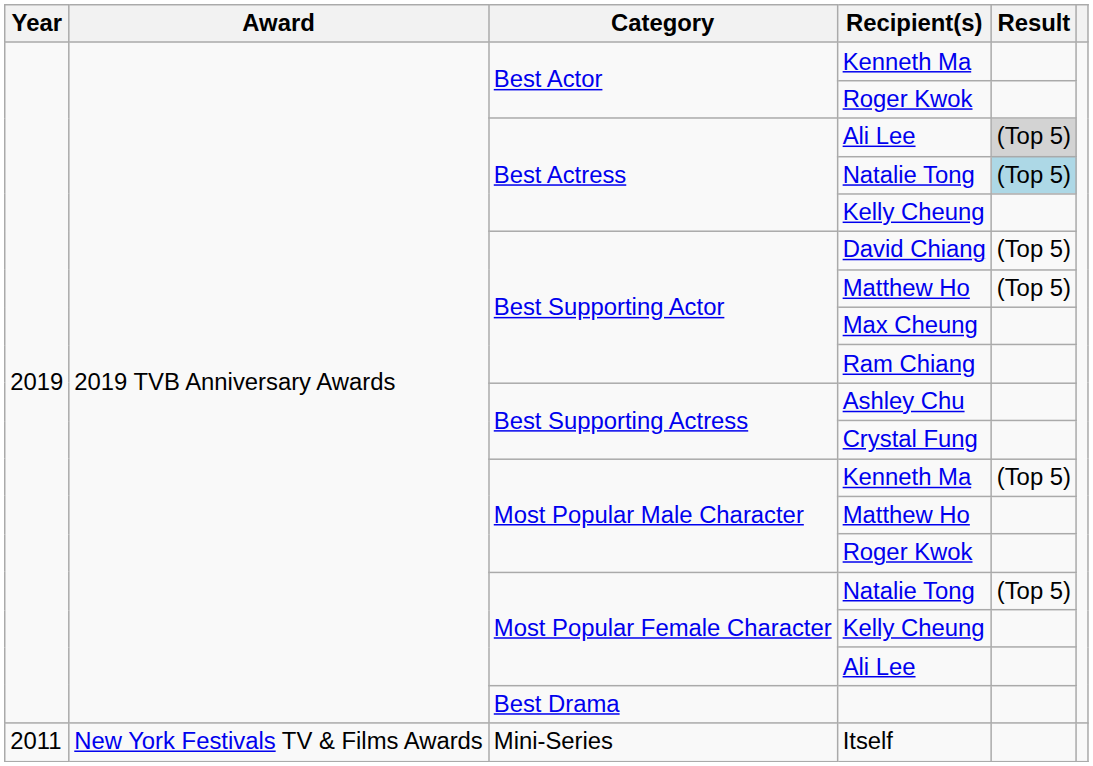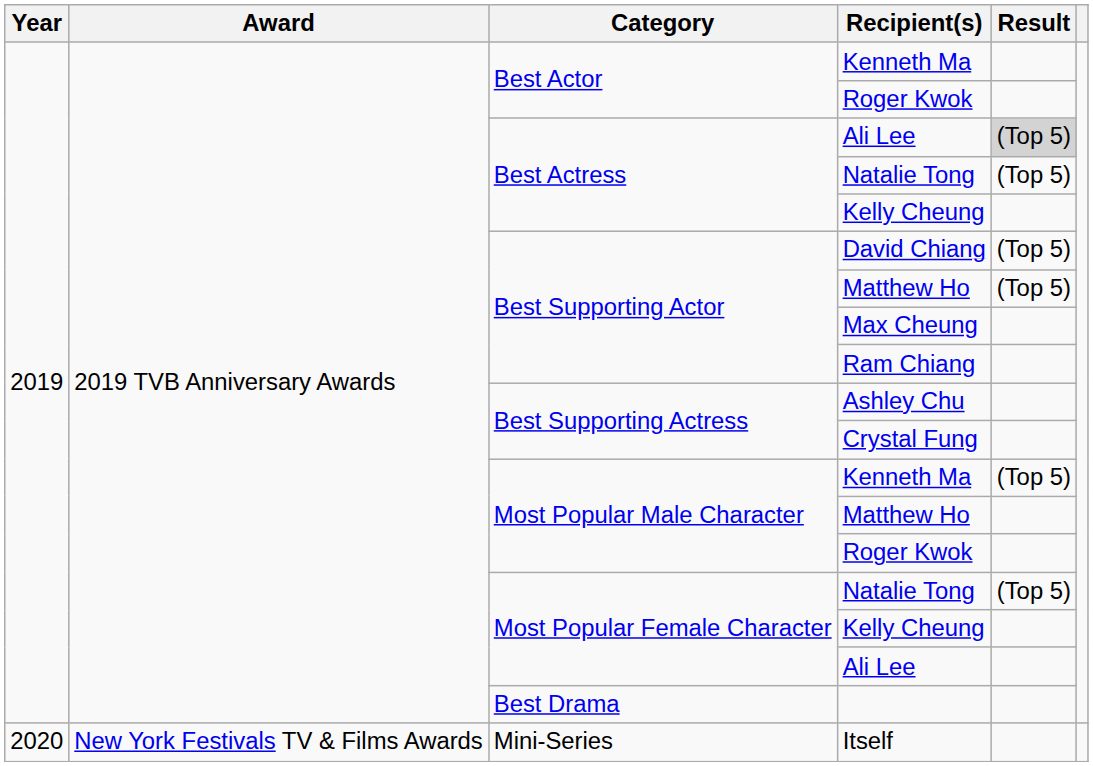 <table class="wikitable sortable plainrowheaders" style="width:auto;">
 <tr>
 <th>Year</th>
 <th>Award</th>
 <th>Category</th>
 <th>Recipient(s)</th>
 <th>Result</th>
 <th scope="col" class="unsortable"></th>
 </tr>
 <tr>
 <td rowspan="18">2019</td>
 <td rowspan="18">2019 TVB Anniversary Awards</td>
 <td rowspan="2"><a href='#'>Best Actor</a></td>
 <td><a href='#'>Kenneth Ma</a></td>
 <td></td>
 </tr>
 <tr>
 <td><a href='#'>Roger Kwok</a></td>
 <td></td>
 </tr>
 <tr>
 <td rowspan="3"><a href='#'>Best Actress</a></td>
 <td><a href='#'>Ali Lee</a></td>
 <td style="background: lightgrey;"> (Top 5)</td>
 </tr>
 <tr>
 <td><a href='#'>Natalie Tong</a></td>
-<td style="background: lightblue;"> (Top 5)</td>
+<td> (Top 5)</td>
 </tr>
 <tr>
 <td><a href='#'>Kelly Cheung</a></td>
 <td></td>
 </tr>
 <tr>
 <td rowspan="4"><a href='#'>Best Supporting Actor</a></td>
 <td><a href='#'>David Chiang</a></td>
 <td> (Top 5)</td>
 </tr>
 <tr>
 <td><a href='#'>Matthew Ho</a></td>
 <td> (Top 5)</td>
 </tr>
 <tr>
 <td><a href='#'>Max Cheung</a></td>
 <td></td>
 </tr>
 <tr>
 <td><a href='#'>Ram Chiang</a></td>
 <td></td>
 </tr>
 <tr>
 <td rowspan="2"><a href='#'>Best Supporting Actress</a></td>
 <td><a href='#'>Ashley Chu</a></td>
 <td></td>
 </tr>
 <tr>
 <td><a href='#'>Crystal Fung</a></td>
 <td></td>
 </tr>
 <tr>
 <td rowspan="3"><a href='#'>Most Popular Male Character</a></td>
 <td><a href='#'>Kenneth Ma</a></td>
 <td> (Top 5)</td>
 </tr>
 <tr>
 <td><a href='#'>Matthew Ho</a></td>
 <td></td>
 </tr>
 <tr>
 <td><a href='#'>Roger Kwok</a></td>
 <td></td>
 </tr>
 <tr>
 <td rowspan="3"><a href='#'>Most Popular Female Character</a></td>
 <td><a href='#'>Natalie Tong</a></td>
 <td> (Top 5)</td>
 </tr>
 <tr>
 <td><a href='#'>Kelly Cheung</a></td>
 <td></td>
 </tr>
 <tr>
 <td><a href='#'>Ali Lee</a></td>
 <td></td>
 </tr>
 <tr>
 <td><a href='#'>Best Drama</a></td>
 <td></td>
 <td></td>
 </tr>
 <tr>
-<td>2011</td>
+<td>2020</td>
 <td><a href='#'>New York Festivals</a> TV & Films Awards</td>
 <td>Mini-Series </td>
 <td>Itself</td>
 <td></td>
 <td></td>
 </tr>
 </table>
